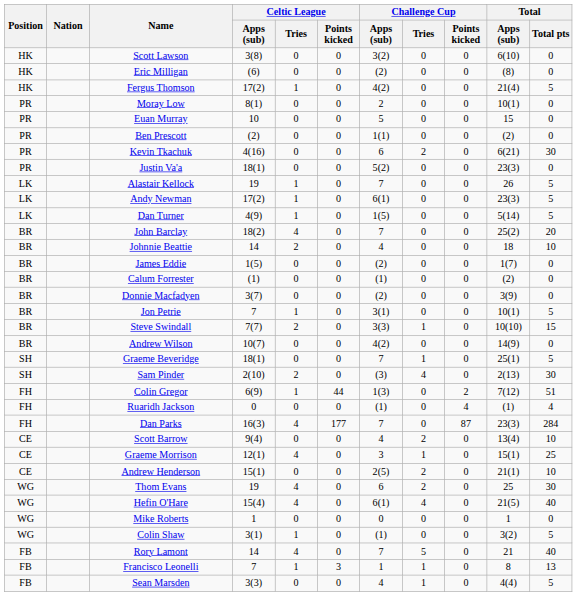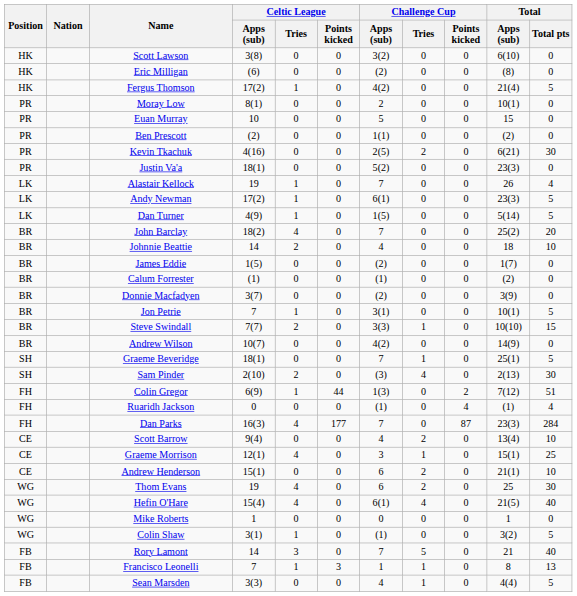 <table class="wikitable" style="text-align:center">
 <tr>
 <th rowspan=2 width=60>Position</th>
 <th rowspan=2 width=60>Nation</th>
 <th rowspan=2 width=220>Name</th>
 <th colspan=3 width=150><a href='#'>Celtic League</a></th>
 <th colspan=3 width=150><a href='#'>Challenge Cup</a></th>
 <th colspan=2>Total</th>
 </tr>
 <tr>
 <th style="width:60px">Apps<br>(sub)</th>
 <th style="width:60px">Tries</th>
 <th style="width:60px">Points<br>kicked</th>
 <th style="width:60px">Apps<br>(sub)</th>
 <th style="width:60px">Tries</th>
 <th style="width:60px">Points<br>kicked</th>
 <th style="width:60px">Apps<br>(sub)</th>
 <th style="width:60px">Total pts</th>
 </tr>
 <tr>
 <td>HK</td>
 <td></td>
 <td><a href='#'>Scott Lawson</a></td>
 <td>3(8)</td>
 <td>0</td>
 <td>0</td>
 <td>3(2)</td>
 <td>0</td>
 <td>0</td>
 <td>6(10)</td>
 <td>0</td>
 </tr>
 <tr>
 <td>HK</td>
 <td></td>
 <td><a href='#'>Eric Milligan</a></td>
 <td>(6)</td>
 <td>0</td>
 <td>0</td>
 <td>(2)</td>
 <td>0</td>
 <td>0</td>
 <td>(8)</td>
 <td>0</td>
 </tr>
 <tr>
 <td>HK</td>
 <td></td>
 <td><a href='#'>Fergus Thomson</a></td>
 <td>17(2)</td>
 <td>1</td>
 <td>0</td>
 <td>4(2)</td>
 <td>0</td>
 <td>0</td>
 <td>21(4)</td>
 <td>5</td>
 </tr>
 <tr>
 <td>PR</td>
 <td></td>
 <td><a href='#'>Moray Low</a></td>
 <td>8(1)</td>
 <td>0</td>
 <td>0</td>
 <td>2</td>
 <td>0</td>
 <td>0</td>
 <td>10(1)</td>
 <td>0</td>
 </tr>
 <tr>
 <td>PR</td>
 <td></td>
 <td><a href='#'>Euan Murray</a></td>
 <td>10</td>
 <td>0</td>
 <td>0</td>
 <td>5</td>
 <td>0</td>
 <td>0</td>
 <td>15</td>
 <td>0</td>
 </tr>
 <tr>
 <td>PR</td>
 <td></td>
 <td><a href='#'>Ben Prescott</a></td>
 <td>(2)</td>
 <td>0</td>
 <td>0</td>
 <td>1(1)</td>
 <td>0</td>
 <td>0</td>
 <td>(2)</td>
 <td>0</td>
 </tr>
 <tr>
 <td>PR</td>
 <td></td>
 <td><a href='#'>Kevin Tkachuk</a></td>
 <td>4(16)</td>
 <td>0</td>
 <td>0</td>
-<td>6</td>
+<td>2(5)</td>
 <td>2</td>
 <td>0</td>
 <td>6(21)</td>
 <td>30</td>
 </tr>
 <tr>
 <td>PR</td>
 <td></td>
 <td><a href='#'>Justin Va'a</a></td>
 <td>18(1)</td>
 <td>0</td>
 <td>0</td>
 <td>5(2)</td>
 <td>0</td>
 <td>0</td>
 <td>23(3)</td>
 <td>0</td>
 </tr>
 <tr>
 <td>LK</td>
 <td></td>
 <td><a href='#'>Alastair Kellock</a></td>
 <td>19</td>
 <td>1</td>
 <td>0</td>
 <td>7</td>
 <td>0</td>
 <td>0</td>
 <td>26</td>
-<td>5</td>
+<td>4</td>
 </tr>
 <tr>
 <td>LK</td>
 <td></td>
 <td><a href='#'>Andy Newman</a></td>
 <td>17(2)</td>
 <td>1</td>
 <td>0</td>
 <td>6(1)</td>
 <td>0</td>
 <td>0</td>
 <td>23(3)</td>
 <td>5</td>
 </tr>
 <tr>
 <td>LK</td>
 <td></td>
 <td><a href='#'>Dan Turner</a></td>
 <td>4(9)</td>
 <td>1</td>
 <td>0</td>
 <td>1(5)</td>
 <td>0</td>
 <td>0</td>
 <td>5(14)</td>
 <td>5</td>
 </tr>
 <tr>
 <td>BR</td>
 <td></td>
 <td><a href='#'>John Barclay</a></td>
 <td>18(2)</td>
 <td>4</td>
 <td>0</td>
 <td>7</td>
 <td>0</td>
 <td>0</td>
 <td>25(2)</td>
 <td>20</td>
 </tr>
 <tr>
 <td>BR</td>
 <td></td>
 <td><a href='#'>Johnnie Beattie</a></td>
 <td>14</td>
 <td>2</td>
 <td>0</td>
 <td>4</td>
 <td>0</td>
 <td>0</td>
 <td>18</td>
 <td>10</td>
 </tr>
 <tr>
 <td>BR</td>
 <td></td>
 <td><a href='#'>James Eddie</a></td>
 <td>1(5)</td>
 <td>0</td>
 <td>0</td>
 <td>(2)</td>
 <td>0</td>
 <td>0</td>
 <td>1(7)</td>
 <td>0</td>
 </tr>
 <tr>
 <td>BR</td>
 <td></td>
 <td><a href='#'>Calum Forrester</a></td>
 <td>(1)</td>
 <td>0</td>
 <td>0</td>
 <td>(1)</td>
 <td>0</td>
 <td>0</td>
 <td>(2)</td>
 <td>0</td>
 </tr>
 <tr>
 <td>BR</td>
 <td></td>
 <td><a href='#'>Donnie Macfadyen</a></td>
 <td>3(7)</td>
 <td>0</td>
 <td>0</td>
 <td>(2)</td>
 <td>0</td>
 <td>0</td>
 <td>3(9)</td>
 <td>0</td>
 </tr>
 <tr>
 <td>BR</td>
 <td></td>
 <td><a href='#'>Jon Petrie</a></td>
 <td>7</td>
 <td>1</td>
 <td>0</td>
 <td>3(1)</td>
 <td>0</td>
 <td>0</td>
 <td>10(1)</td>
 <td>5</td>
 </tr>
 <tr>
 <td>BR</td>
 <td></td>
 <td><a href='#'>Steve Swindall</a></td>
 <td>7(7)</td>
 <td>2</td>
 <td>0</td>
 <td>3(3)</td>
 <td>1</td>
 <td>0</td>
 <td>10(10)</td>
 <td>15</td>
 </tr>
 <tr>
 <td>BR</td>
 <td></td>
 <td><a href='#'>Andrew Wilson</a></td>
 <td>10(7)</td>
 <td>0</td>
 <td>0</td>
 <td>4(2)</td>
 <td>0</td>
 <td>0</td>
 <td>14(9)</td>
 <td>0</td>
 </tr>
 <tr>
 <td>SH</td>
 <td></td>
 <td><a href='#'>Graeme Beveridge</a></td>
 <td>18(1)</td>
 <td>0</td>
 <td>0</td>
 <td>7</td>
 <td>1</td>
 <td>0</td>
 <td>25(1)</td>
 <td>5</td>
 </tr>
 <tr>
 <td>SH</td>
 <td></td>
 <td><a href='#'>Sam Pinder</a></td>
 <td>2(10)</td>
 <td>2</td>
 <td>0</td>
 <td>(3)</td>
 <td>4</td>
 <td>0</td>
 <td>2(13)</td>
 <td>30</td>
 </tr>
 <tr>
 <td>FH</td>
 <td></td>
 <td><a href='#'>Colin Gregor</a></td>
 <td>6(9)</td>
 <td>1</td>
 <td>44</td>
 <td>1(3)</td>
 <td>0</td>
 <td>2</td>
 <td>7(12)</td>
 <td>51</td>
 </tr>
 <tr>
 <td>FH</td>
 <td></td>
 <td><a href='#'>Ruaridh Jackson</a></td>
 <td>0</td>
 <td>0</td>
 <td>0</td>
 <td>(1)</td>
 <td>0</td>
 <td>4</td>
 <td>(1)</td>
 <td>4</td>
 </tr>
 <tr>
 <td>FH</td>
 <td></td>
 <td><a href='#'>Dan Parks</a></td>
 <td>16(3)</td>
 <td>4</td>
 <td>177</td>
 <td>7</td>
 <td>0</td>
 <td>87</td>
 <td>23(3)</td>
 <td>284</td>
 </tr>
 <tr>
 <td>CE</td>
 <td></td>
 <td><a href='#'>Scott Barrow</a></td>
 <td>9(4)</td>
 <td>0</td>
 <td>0</td>
 <td>4</td>
 <td>2</td>
 <td>0</td>
 <td>13(4)</td>
 <td>10</td>
 </tr>
 <tr>
 <td>CE</td>
 <td></td>
 <td><a href='#'>Graeme Morrison</a></td>
 <td>12(1)</td>
 <td>4</td>
 <td>0</td>
 <td>3</td>
 <td>1</td>
 <td>0</td>
 <td>15(1)</td>
 <td>25</td>
 </tr>
 <tr>
 <td>CE</td>
 <td></td>
 <td><a href='#'>Andrew Henderson</a></td>
 <td>15(1)</td>
 <td>0</td>
 <td>0</td>
-<td>2(5)</td>
+<td>6</td>
 <td>2</td>
 <td>0</td>
 <td>21(1)</td>
 <td>10</td>
 </tr>
 <tr>
 <td>WG</td>
 <td></td>
 <td><a href='#'>Thom Evans</a></td>
 <td>19</td>
 <td>4</td>
 <td>0</td>
 <td>6</td>
 <td>2</td>
 <td>0</td>
 <td>25</td>
 <td>30</td>
 </tr>
 <tr>
 <td>WG</td>
 <td></td>
 <td><a href='#'>Hefin O'Hare</a></td>
 <td>15(4)</td>
 <td>4</td>
 <td>0</td>
 <td>6(1)</td>
 <td>4</td>
 <td>0</td>
 <td>21(5)</td>
 <td>40</td>
 </tr>
 <tr>
 <td>WG</td>
 <td></td>
 <td><a href='#'>Mike Roberts</a></td>
 <td>1</td>
 <td>0</td>
 <td>0</td>
 <td>0</td>
 <td>0</td>
 <td>0</td>
 <td>1</td>
 <td>0</td>
 </tr>
 <tr>
 <td>WG</td>
 <td></td>
 <td><a href='#'>Colin Shaw</a></td>
 <td>3(1)</td>
 <td>1</td>
 <td>0</td>
 <td>(1)</td>
 <td>0</td>
 <td>0</td>
 <td>3(2)</td>
 <td>5</td>
 </tr>
 <tr>
 <td>FB</td>
 <td></td>
 <td><a href='#'>Rory Lamont</a></td>
 <td>14</td>
-<td>4</td>
+<td>3</td>
 <td>0</td>
 <td>7</td>
 <td>5</td>
 <td>0</td>
 <td>21</td>
 <td>40</td>
 </tr>
 <tr>
 <td>FB</td>
 <td></td>
 <td><a href='#'>Francisco Leonelli</a></td>
 <td>7</td>
 <td>1</td>
 <td>3</td>
 <td>1</td>
 <td>1</td>
 <td>0</td>
 <td>8</td>
 <td>13</td>
 </tr>
 <tr>
 <td>FB</td>
 <td></td>
 <td><a href='#'>Sean Marsden</a></td>
 <td>3(3)</td>
 <td>0</td>
 <td>0</td>
 <td>4</td>
 <td>1</td>
 <td>0</td>
 <td>4(4)</td>
 <td>5</td>
 </tr>
 </table>
